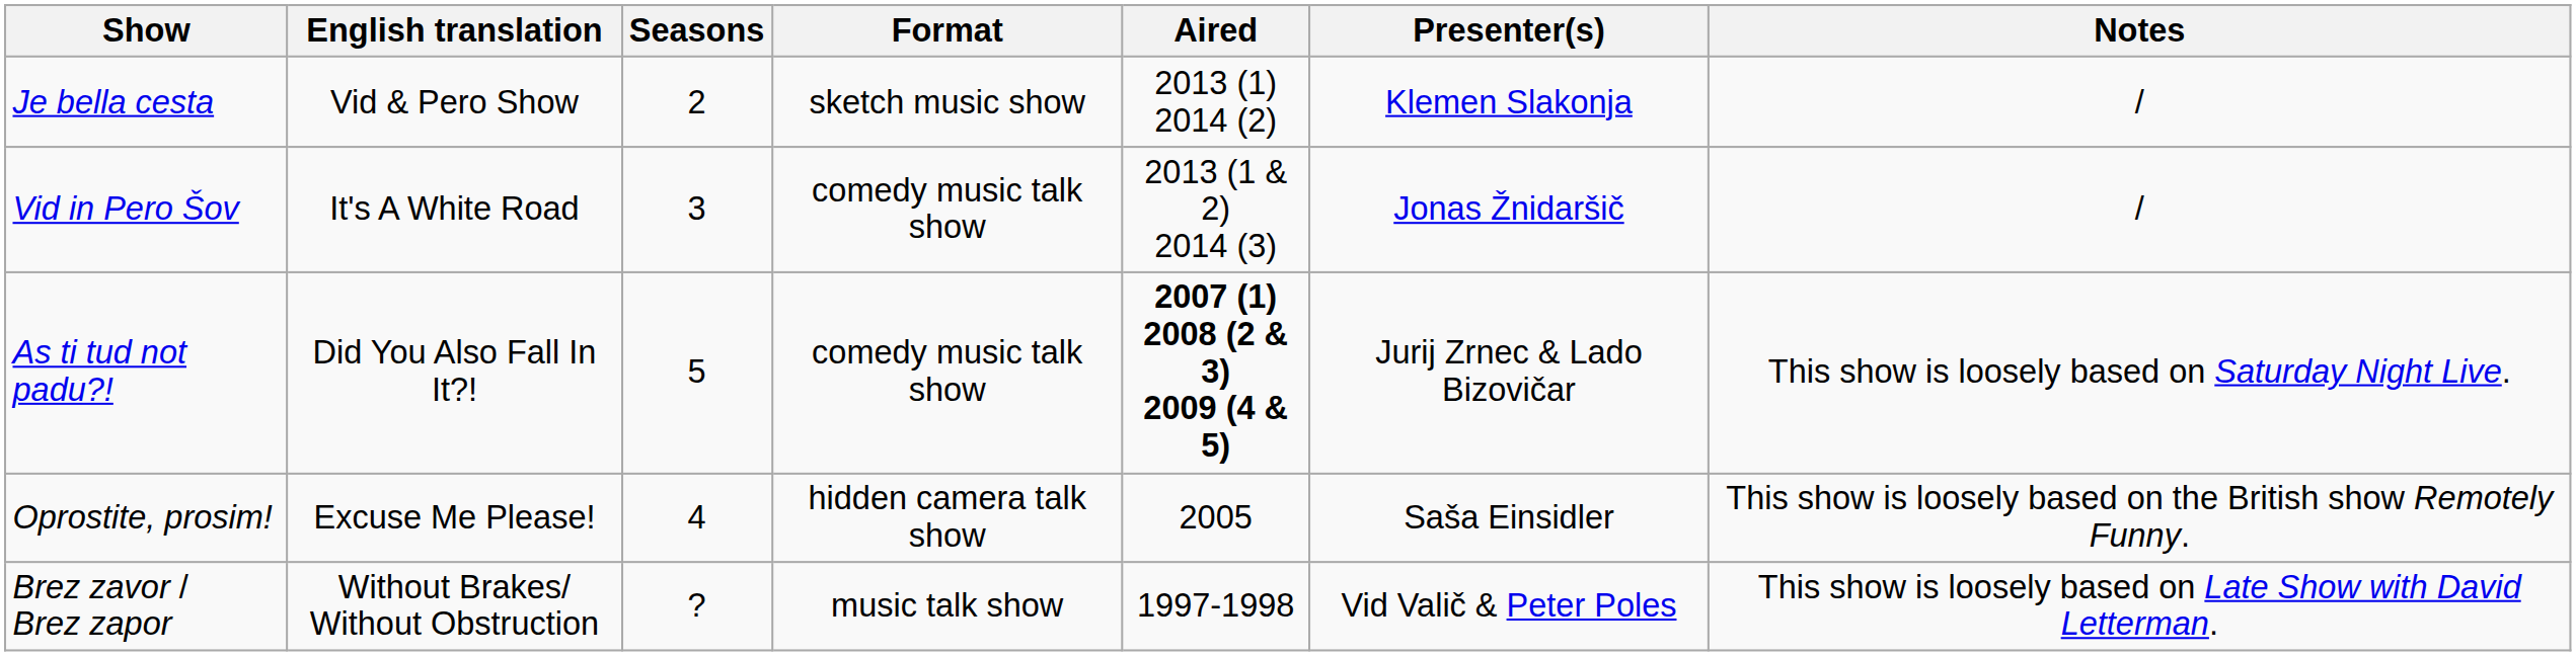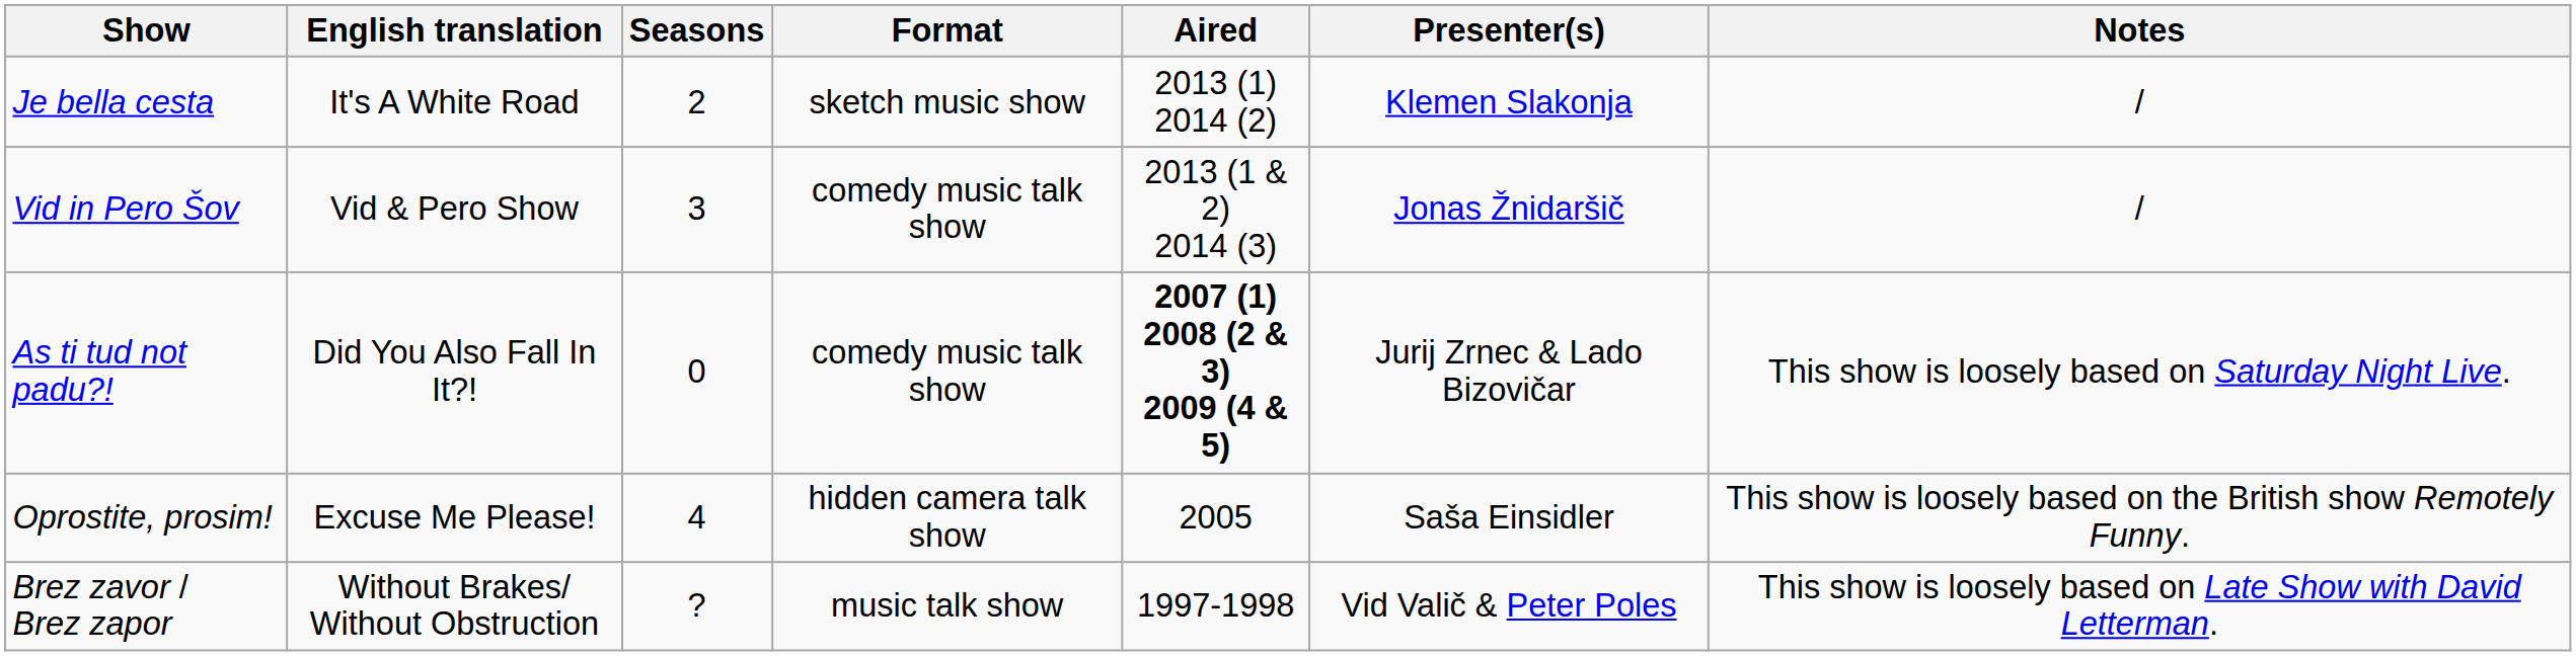 <table class="wikitable">
 <tr>
 <th>Show</th>
 <th>English translation</th>
 <th>Seasons</th>
 <th>Format</th>
 <th>Aired</th>
 <th>Presenter(s)</th>
 <th>Notes</th>
 </tr>
 <tr>
 <td><em><a href='#'>Je bella cesta</a></em></td>
-<td align=center>Vid & Pero Show</td>
+<td align=center>It's A White Road</td>
 <td align=center>2</td>
 <td align=center>sketch music show</td>
 <td align=center>2013 (1)<br>2014 (2)</td>
 <td align=center><a href='#'>Klemen Slakonja</a></td>
 <td align=center>/</td>
 </tr>
 <tr>
 <td><em><a href='#'>Vid in Pero Šov</a></em></td>
-<td align=center>It's A White Road</td>
+<td align=center>Vid & Pero Show</td>
 <td align=center>3</td>
 <td align=center>comedy music talk show</td>
 <td align=center>2013 (1 & 2)<br>2014 (3)</td>
 <td align=center><a href='#'>Jonas Žnidaršič</a></td>
 <td align=center>/</td>
 </tr>
 <tr>
 <td><em><a href='#'>As ti tud not padu?!</a></em></td>
 <td align=center>Did You Also Fall In It?!</td>
-<td align=center>5</td>
+<td align=center>0</td>
 <td align=center>comedy music talk show</td>
 <td align=center><strong>2007 (1)<br>2008 (2 & 3)<br>2009 (4 & 5)</strong></td>
 <td align=center>Jurij Zrnec & Lado Bizovičar</td>
 <td align=center>This show is loosely based on <em><a href='#'>Saturday Night Live</a></em>.</td>
 </tr>
 <tr>
 <td><em>Oprostite, prosim!</em></td>
 <td align=center>Excuse Me Please!</td>
 <td align=center>4</td>
 <td align=center>hidden camera talk show</td>
 <td align=center>2005</td>
 <td align=center>Saša Einsidler</td>
 <td align=center>This show is loosely based on the British show <em>Remotely Funny</em>.</td>
 </tr>
 <tr>
 <td><em>Brez zavor</em> /<br><em>Brez zapor</em></td>
 <td align=center>Without Brakes/<br>Without Obstruction</td>
 <td align=center>?</td>
 <td align=center>music talk show</td>
 <td align=center>1997-1998</td>
 <td align=center>Vid Valič & <a href='#'>Peter Poles</a></td>
 <td align=center>This show is loosely based on <em><a href='#'>Late Show with David Letterman</a></em>.</td>
 </tr>
 </table>
